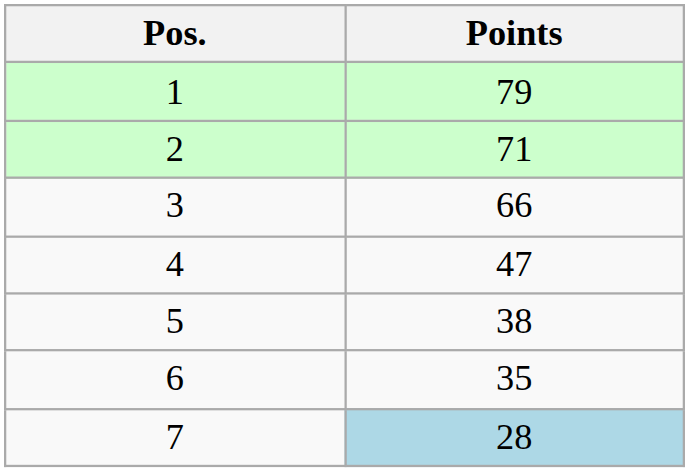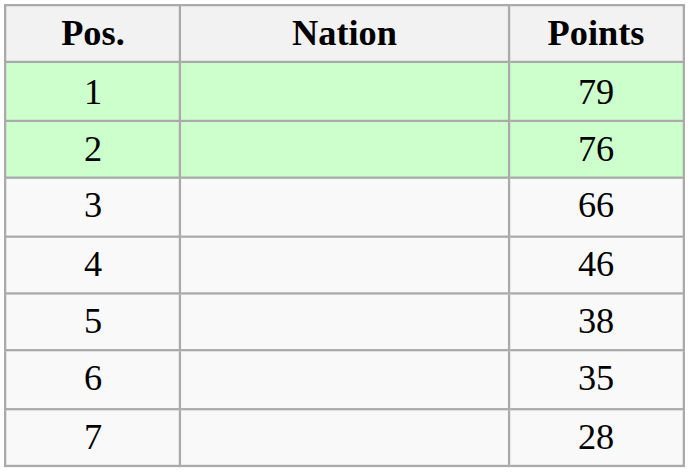 <table class="wikitable gauche" cellspacing="1" style="width:300px;">
 <tr style="background:#efefef; text-align:center;">
 <th style="width:70px;">Pos.</th>
+<th>Nation</th>
 <th style="width:70px;">Points</th>
 </tr>
 <tr style="vertical-align:top; text-align:center; background:#ccffcc;">
 <td>1</td>
+<td style="text-align:left;"></td>
 <td>79</td>
 </tr>
 <tr style="vertical-align:top; text-align:center; background:#ccffcc;">
 <td>2</td>
-<td>71</td>
+<td style="text-align:left;"></td>
+<td>76</td>
 </tr>
 <tr style="vertical-align:top; text-align:center;">
 <td>3</td>
+<td style="text-align:left;"></td>
 <td>66</td>
 </tr>
 <tr style="vertical-align:top; text-align:center;">
 <td>4</td>
-<td>47</td>
+<td style="text-align:left;"></td>
+<td>46</td>
 </tr>
 <tr style="vertical-align:top; text-align:center;">
 <td>5</td>
+<td style="text-align:left;"></td>
 <td>38</td>
 </tr>
 <tr style="vertical-align:top; text-align:center;">
 <td>6</td>
+<td style="text-align:left;"></td>
 <td>35</td>
 </tr>
 <tr style="vertical-align:top; text-align:center;">
 <td>7</td>
-<td style="background: lightblue;">28</td>
+<td style="text-align:left;"></td>
+<td>28</td>
 </tr>
 </table>
